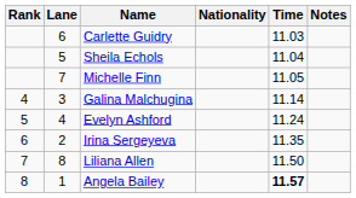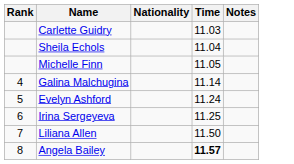 <table class="wikitable sortable" style="text-align:center">
 <tr>
 <th>Rank</th>
-<th>Lane</th>
 <th>Name</th>
 <th>Nationality</th>
 <th>Time</th>
 <th>Notes</th>
 </tr>
 <tr>
 <td></td>
-<td>6</td>
 <td align=left><a href='#'>Carlette Guidry</a></td>
 <td align=left></td>
 <td>11.03</td>
 <td></td>
 </tr>
 <tr>
 <td></td>
-<td>5</td>
 <td align=left><a href='#'>Sheila Echols</a></td>
 <td align=left></td>
 <td>11.04</td>
 <td></td>
 </tr>
 <tr>
 <td></td>
-<td>7</td>
 <td align=left><a href='#'>Michelle Finn</a></td>
 <td align=left></td>
 <td>11.05</td>
 <td></td>
 </tr>
 <tr>
 <td>4</td>
-<td>3</td>
 <td align=left><a href='#'>Galina Malchugina</a></td>
 <td align=left></td>
 <td>11.14</td>
 <td></td>
 </tr>
 <tr>
 <td>5</td>
-<td>4</td>
 <td align=left><a href='#'>Evelyn Ashford</a></td>
 <td align=left></td>
 <td>11.24</td>
 <td></td>
 </tr>
 <tr>
 <td>6</td>
-<td>2</td>
 <td align=left><a href='#'>Irina Sergeyeva</a></td>
 <td align=left></td>
-<td>11.35</td>
+<td>11.25</td>
 <td></td>
 </tr>
 <tr>
 <td>7</td>
-<td>8</td>
 <td align=left><a href='#'>Liliana Allen</a></td>
 <td align=left></td>
 <td>11.50</td>
 <td></td>
 </tr>
 <tr>
 <td>8</td>
-<td>1</td>
 <td align=left><a href='#'>Angela Bailey</a></td>
 <td align=left></td>
 <td><strong>11.57</strong></td>
 <td></td>
 </tr>
 </table>
